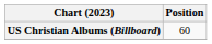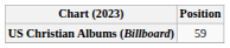 <table class="wikitable plainrowheaders" style="text-align:center">
 <tr>
 <th scope="col">Chart (2023)</th>
 <th scope="col">Position</th>
 </tr>
 <tr>
 <th scope="row">US Christian Albums (<em>Billboard</em>)</th>
-<td>60</td>
+<td>59</td>
 </tr>
 <tr>
 </tr>
 </table>
